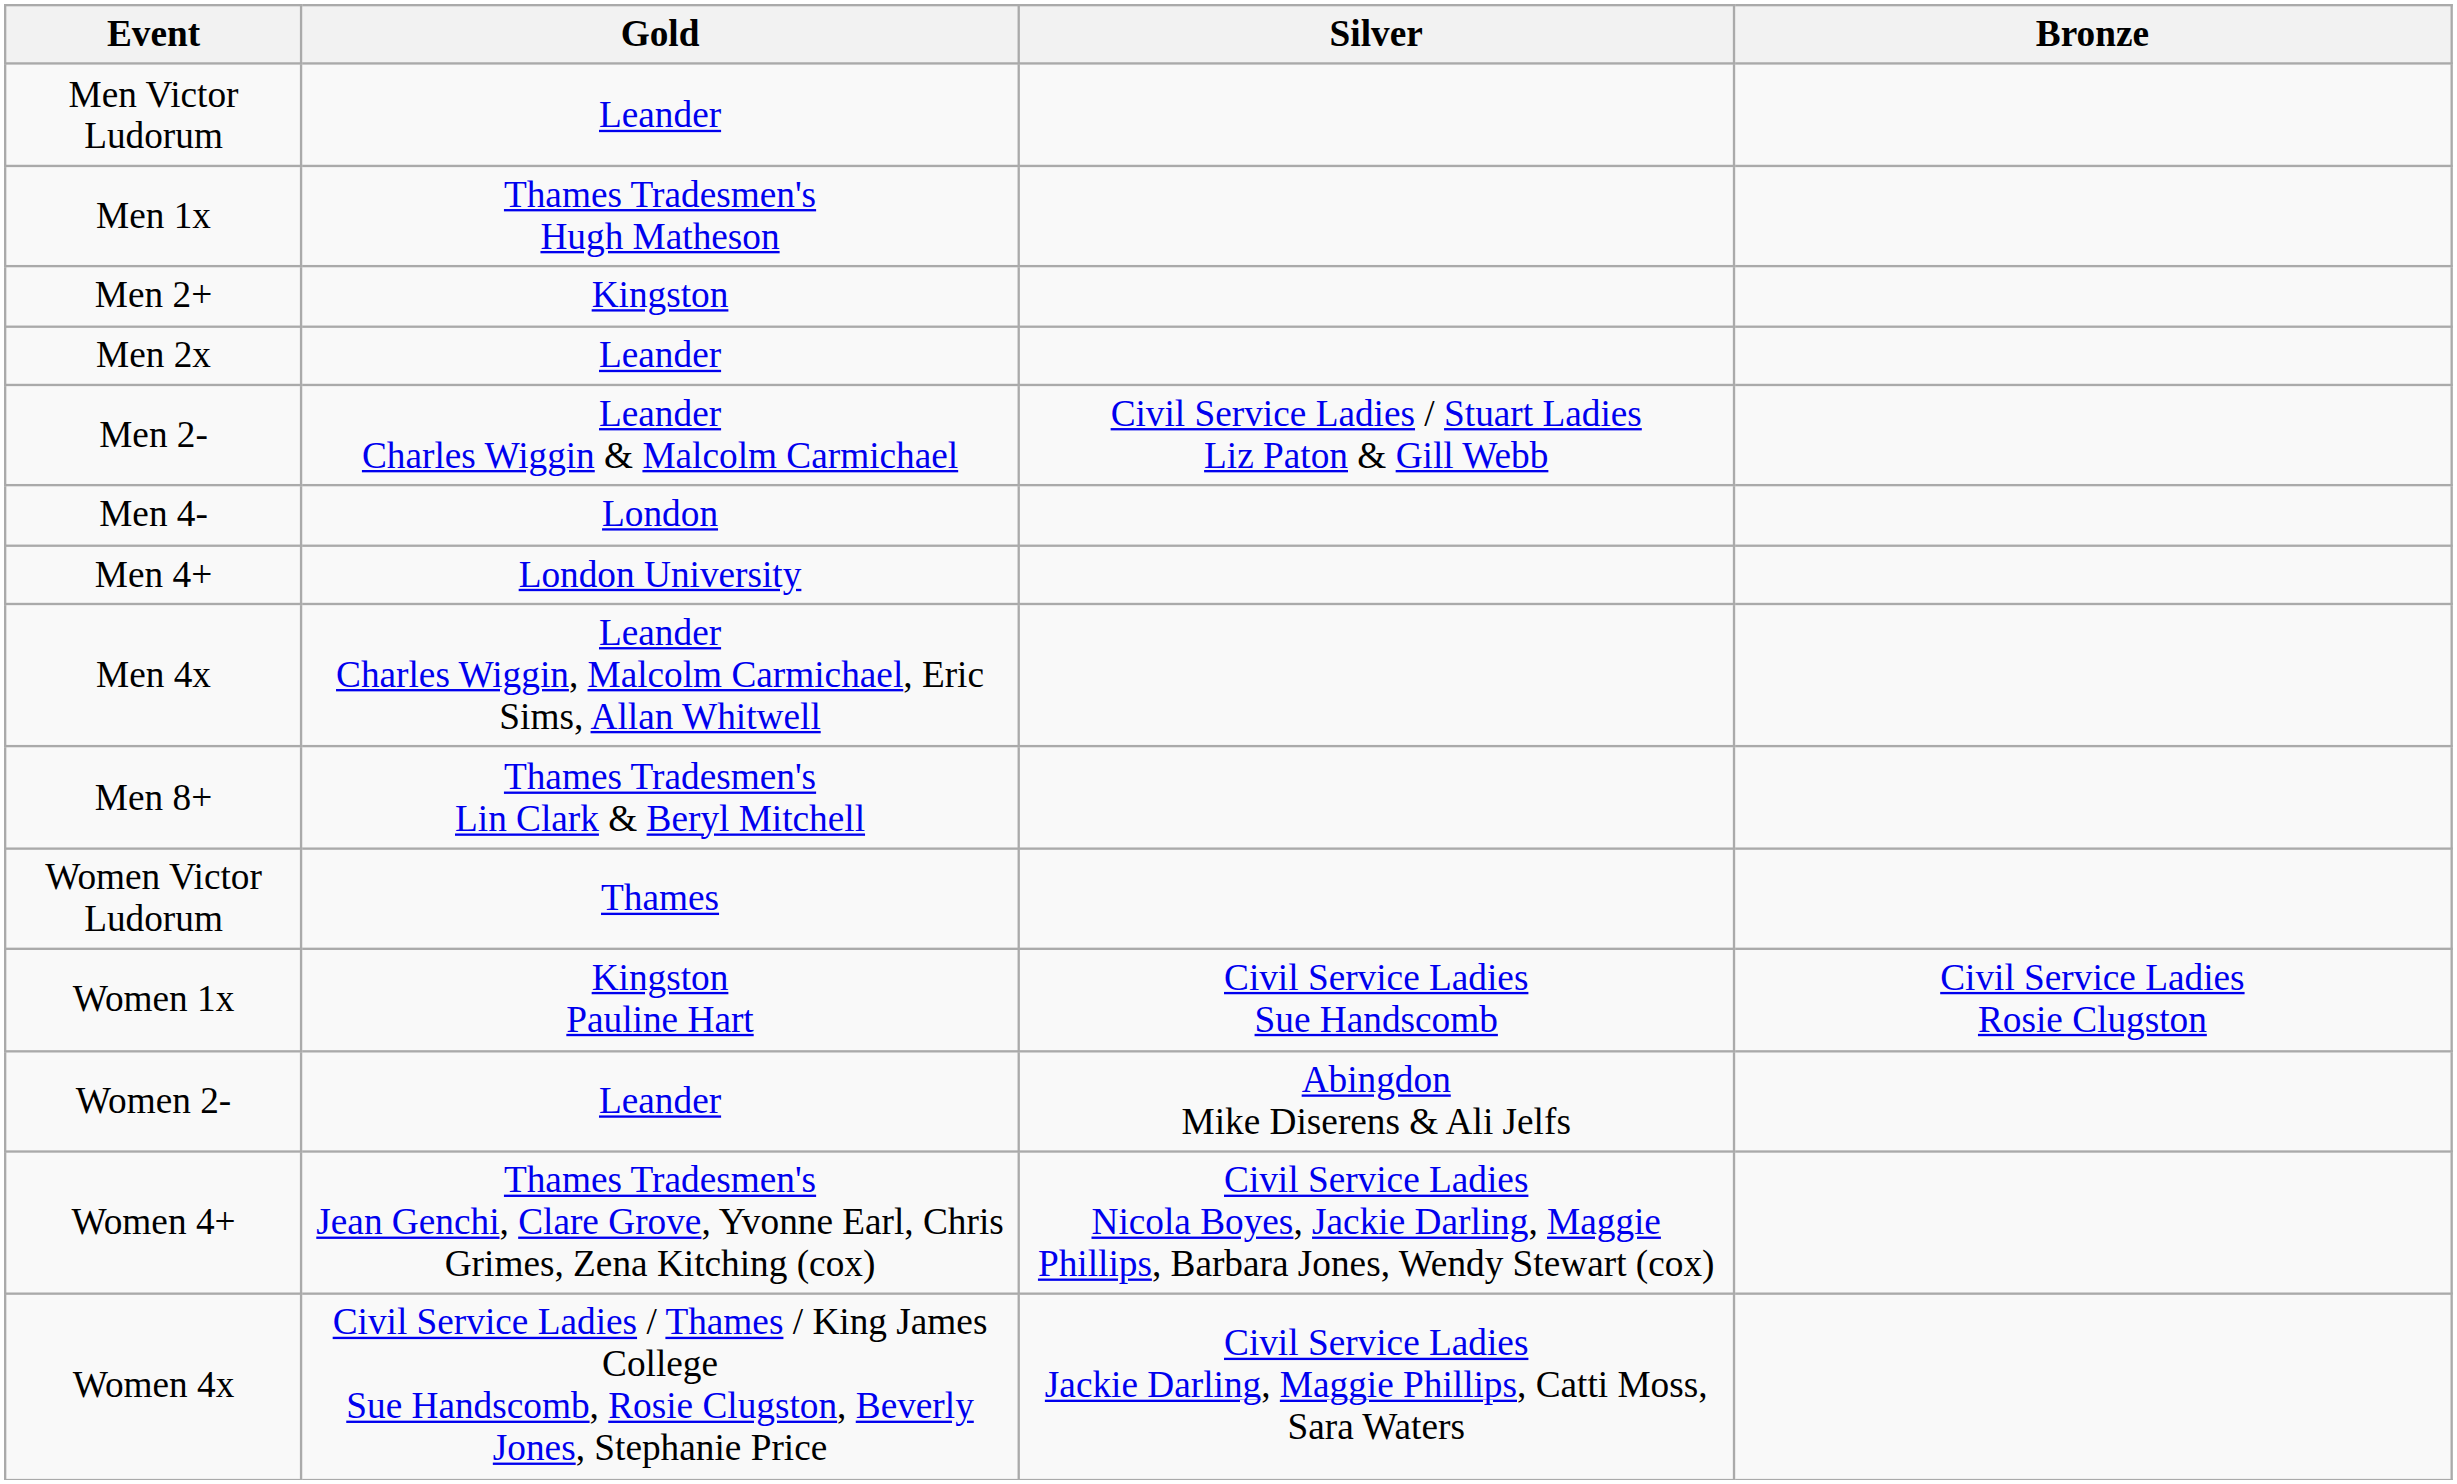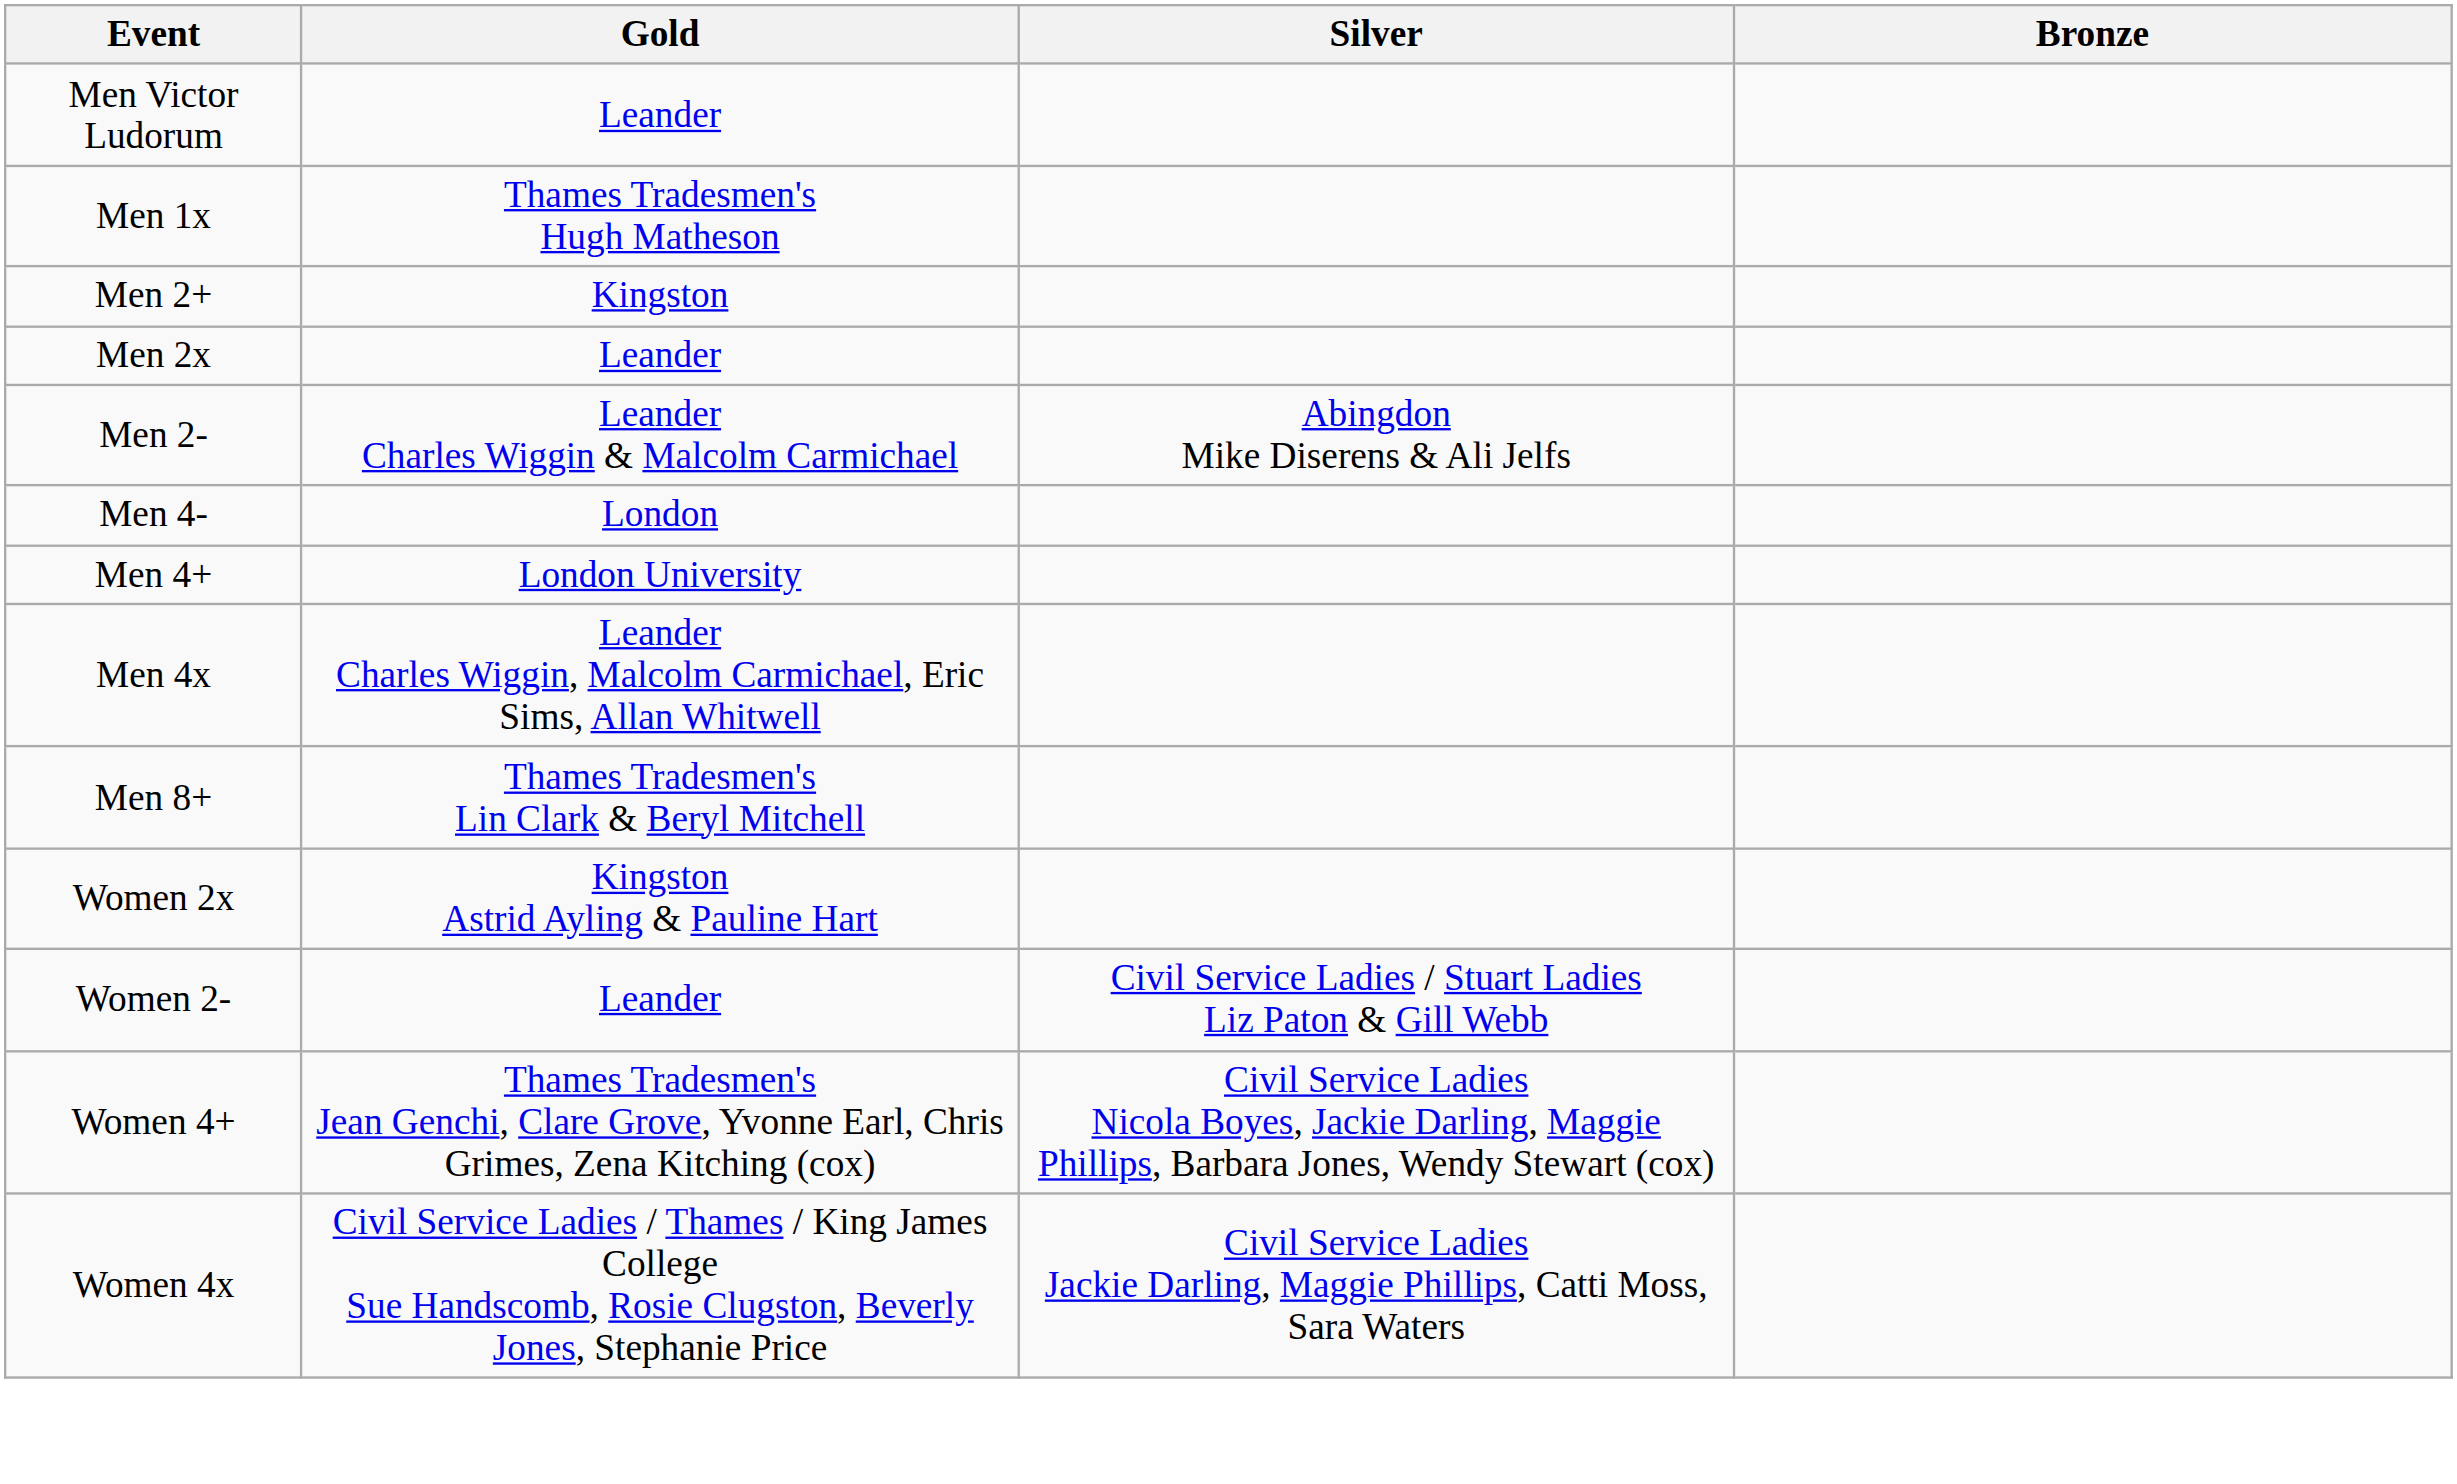 <table class="wikitable" style="text-align:center">
 <tr>
 <th width=120>Event</th>
 <th width=300>Gold</th>
 <th width=300>Silver</th>
 <th width=300>Bronze</th>
 </tr>
 <tr>
 <td>Men Victor Ludorum</td>
 <td><a href='#'>Leander</a></td>
 <td></td>
 <td></td>
 </tr>
 <tr>
 <td>Men 1x</td>
 <td><a href='#'>Thames Tradesmen's</a><br><a href='#'>Hugh Matheson</a></td>
 <td></td>
 <td></td>
 </tr>
 <tr>
 <td>Men 2+</td>
 <td><a href='#'>Kingston</a></td>
 <td></td>
 <td></td>
 </tr>
 <tr>
 <td>Men 2x</td>
 <td><a href='#'>Leander</a></td>
 <td></td>
 <td></td>
 </tr>
 <tr>
 <td>Men 2-</td>
 <td><a href='#'>Leander</a><br><a href='#'>Charles Wiggin</a> & <a href='#'>Malcolm Carmichael</a></td>
-<td><a href='#'>Civil Service Ladies</a> / <a href='#'>Stuart Ladies</a><br><a href='#'>Liz Paton</a> & <a href='#'>Gill Webb</a></td>
+<td><a href='#'>Abingdon</a><br>Mike Diserens & Ali Jelfs</td>
 <td></td>
 </tr>
 <tr>
 <td>Men 4-</td>
 <td><a href='#'>London</a></td>
 <td></td>
 <td></td>
 </tr>
 <tr>
 <td>Men 4+</td>
 <td><a href='#'>London University</a></td>
 <td></td>
 <td></td>
 </tr>
 <tr>
 <td>Men 4x</td>
 <td><a href='#'>Leander</a><br><a href='#'>Charles Wiggin</a>, <a href='#'>Malcolm Carmichael</a>, Eric Sims, <a href='#'>Allan Whitwell</a></td>
 <td></td>
 <td></td>
 </tr>
 <tr>
 <td>Men 8+</td>
 <td><a href='#'>Thames Tradesmen's</a><br> <a href='#'>Lin Clark</a> & <a href='#'>Beryl Mitchell</a></td>
 <td></td>
 <td></td>
 </tr>
 <tr>
-<td>Women Victor Ludorum</td>
-<td><a href='#'>Thames</a></td>
+<td>Women 2x</td>
+<td><a href='#'>Kingston</a><br><a href='#'>Astrid Ayling</a> & <a href='#'>Pauline Hart</a></td>
 <td></td>
 <td></td>
 </tr>
 <tr>
-<td>Women 1x</td>
-<td><a href='#'>Kingston</a><br><a href='#'>Pauline Hart</a></td>
-<td><a href='#'>Civil Service Ladies</a><br><a href='#'>Sue Handscomb</a></td>
-<td><a href='#'>Civil Service Ladies</a><br><a href='#'>Rosie Clugston</a></td>
-</tr>
-<tr>
 <td>Women 2-</td>
 <td><a href='#'>Leander</a></td>
-<td><a href='#'>Abingdon</a><br>Mike Diserens & Ali Jelfs</td>
+<td><a href='#'>Civil Service Ladies</a> / <a href='#'>Stuart Ladies</a><br><a href='#'>Liz Paton</a> & <a href='#'>Gill Webb</a></td>
 <td></td>
 </tr>
 <tr>
 <td>Women 4+</td>
 <td><a href='#'>Thames Tradesmen's</a><br><a href='#'>Jean Genchi</a>, <a href='#'>Clare Grove</a>, Yvonne Earl, Chris Grimes, Zena Kitching (cox)</td>
 <td><a href='#'>Civil Service Ladies</a><br><a href='#'>Nicola Boyes</a>, <a href='#'>Jackie Darling</a>, <a href='#'>Maggie Phillips</a>, Barbara Jones, Wendy Stewart (cox)</td>
 <td></td>
 </tr>
 <tr>
 <td>Women 4x</td>
 <td><a href='#'>Civil Service Ladies</a> / <a href='#'>Thames</a> / King James College <br><a href='#'>Sue Handscomb</a>, <a href='#'>Rosie Clugston</a>, <a href='#'>Beverly Jones</a>, Stephanie Price</td>
 <td><a href='#'>Civil Service Ladies</a><br><a href='#'>Jackie Darling</a>, <a href='#'>Maggie Phillips</a>, Catti Moss, Sara Waters</td>
 <td></td>
 </tr>
 </table>
